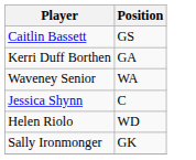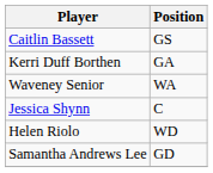 <table class="wikitable collapsible">
 <tr>
 <th>Player</th>
 <th>Position</th>
 </tr>
 <tr>
 <td><a href='#'>Caitlin Bassett</a></td>
 <td>GS</td>
 </tr>
 <tr>
 <td>Kerri Duff Borthen</td>
 <td>GA</td>
 </tr>
 <tr>
 <td>Waveney Senior</td>
 <td>WA</td>
 </tr>
 <tr>
 <td><a href='#'>Jessica Shynn</a></td>
 <td>C</td>
 </tr>
 <tr>
 <td>Helen Riolo</td>
 <td>WD</td>
 </tr>
 <tr>
-<td>Sally Ironmonger</td>
-<td>GK</td>
+<td>Samantha Andrews Lee</td>
+<td>GD</td>
 </tr>
 <tr>
 </tr>
 </table>
